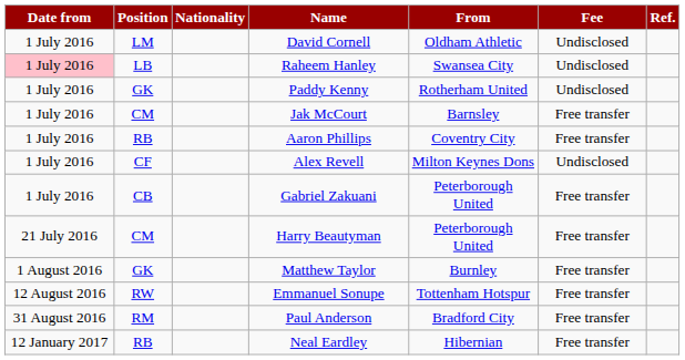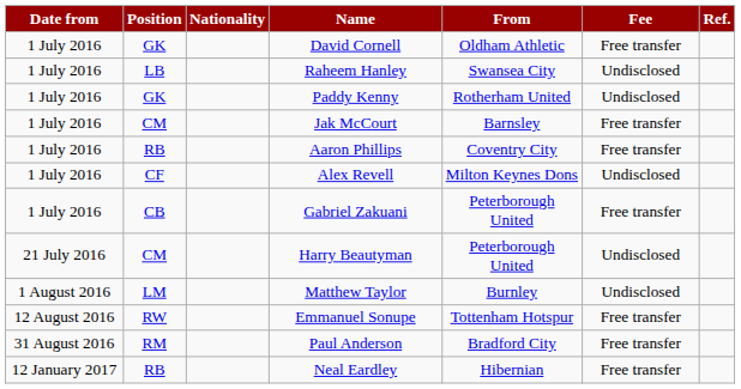 <table class="wikitable"  style="text-align:center; font-size:90%; ">
 <tr>
 <th style="background:#990000; color:white; width:100px;">Date from</th>
 <th style="background:#990000; color:white; width:50px;">Position</th>
 <th style="background:#990000; color:white; width:50px;">Nationality</th>
 <th style="background:#990000; color:white; width:150px;">Name</th>
 <th style="background:#990000; color:white; width:120px;">From</th>
 <th style="background:#990000; color:white; width:100px;">Fee</th>
 <th style="background:#990000; color:white; width:25px;">Ref.</th>
 </tr>
 <tr>
 <td>1 July 2016</td>
-<td><a href='#'>LM</a></td>
+<td><a href='#'>GK</a></td>
 <td></td>
 <td><a href='#'>David Cornell</a></td>
 <td><a href='#'>Oldham Athletic</a></td>
-<td>Undisclosed</td>
+<td>Free transfer</td>
 <td></td>
 </tr>
 <tr>
-<td style="background: pink;">1 July 2016</td>
+<td>1 July 2016</td>
 <td><a href='#'>LB</a></td>
 <td></td>
 <td><a href='#'>Raheem Hanley</a></td>
 <td><a href='#'>Swansea City</a></td>
 <td>Undisclosed</td>
 <td></td>
 </tr>
 <tr>
 <td>1 July 2016</td>
 <td><a href='#'>GK</a></td>
 <td></td>
 <td><a href='#'>Paddy Kenny</a></td>
 <td><a href='#'>Rotherham United</a></td>
 <td>Undisclosed</td>
 <td></td>
 </tr>
 <tr>
 <td>1 July 2016</td>
 <td><a href='#'>CM</a></td>
 <td></td>
 <td><a href='#'>Jak McCourt</a></td>
 <td><a href='#'>Barnsley</a></td>
 <td>Free transfer</td>
 <td></td>
 </tr>
 <tr>
 <td>1 July 2016</td>
 <td><a href='#'>RB</a></td>
 <td></td>
 <td><a href='#'>Aaron Phillips</a></td>
 <td><a href='#'>Coventry City</a></td>
 <td>Free transfer</td>
 <td></td>
 </tr>
 <tr>
 <td>1 July 2016</td>
 <td><a href='#'>CF</a></td>
 <td></td>
 <td><a href='#'>Alex Revell</a></td>
 <td><a href='#'>Milton Keynes Dons</a></td>
 <td>Undisclosed</td>
 <td></td>
 </tr>
 <tr>
 <td>1 July 2016</td>
 <td><a href='#'>CB</a></td>
 <td></td>
 <td><a href='#'>Gabriel Zakuani</a></td>
 <td><a href='#'>Peterborough United</a></td>
 <td>Free transfer</td>
 <td></td>
 </tr>
 <tr>
 <td>21 July 2016</td>
 <td><a href='#'>CM</a></td>
 <td></td>
 <td><a href='#'>Harry Beautyman</a></td>
 <td><a href='#'>Peterborough United</a></td>
-<td>Free transfer</td>
+<td>Undisclosed</td>
 <td></td>
 </tr>
 <tr>
 <td>1 August 2016</td>
-<td><a href='#'>GK</a></td>
+<td><a href='#'>LM</a></td>
 <td></td>
 <td><a href='#'>Matthew Taylor</a></td>
 <td><a href='#'>Burnley</a></td>
-<td>Free transfer</td>
+<td>Undisclosed</td>
 <td></td>
 </tr>
 <tr>
 <td>12 August 2016</td>
 <td><a href='#'>RW</a></td>
 <td></td>
 <td><a href='#'>Emmanuel Sonupe</a></td>
 <td><a href='#'>Tottenham Hotspur</a></td>
 <td>Free transfer</td>
 <td></td>
 </tr>
 <tr>
 <td>31 August 2016</td>
 <td><a href='#'>RM</a></td>
 <td></td>
 <td><a href='#'>Paul Anderson</a></td>
 <td><a href='#'>Bradford City</a></td>
 <td>Free transfer</td>
 <td></td>
 </tr>
 <tr>
 <td>12 January 2017</td>
 <td><a href='#'>RB</a></td>
 <td></td>
 <td><a href='#'>Neal Eardley</a></td>
 <td><a href='#'>Hibernian</a></td>
 <td>Free transfer</td>
 <td></td>
 </tr>
 </table>
